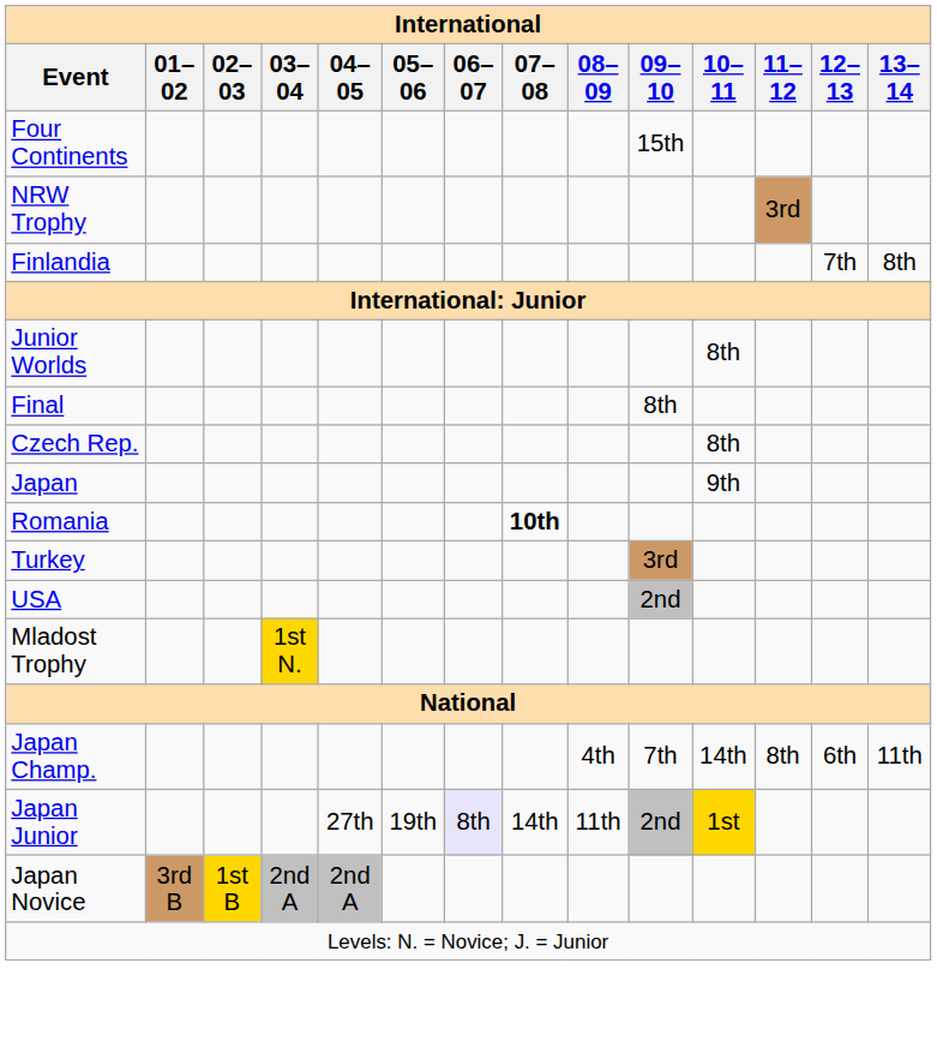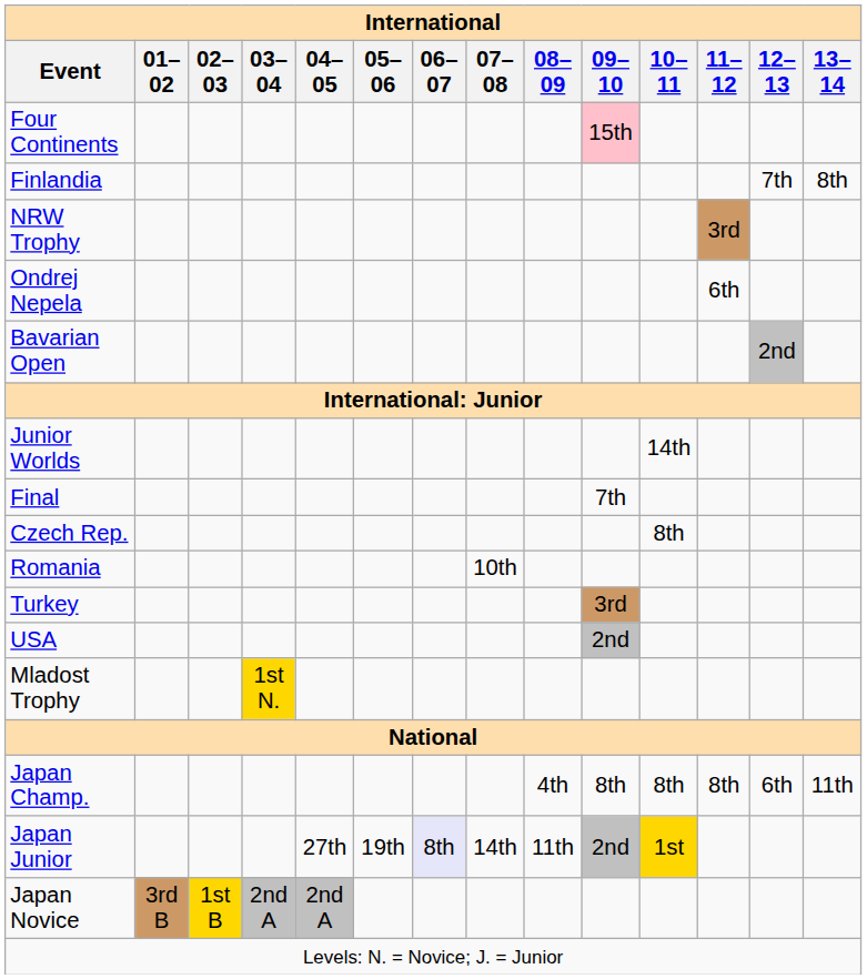 <table class="wikitable" style="text-align:center">
 <tr>
 <th colspan="14" style="background-color: #ffdead; " align="center">International</th>
 </tr>
 <tr>
 <th>Event</th>
 <th>01–02</th>
 <th>02–03</th>
 <th>03–04</th>
 <th>04–05</th>
 <th>05–06</th>
 <th>06–07</th>
 <th>07–08</th>
 <th><a href='#'>08–09</a></th>
 <th><a href='#'>09–10</a></th>
 <th><a href='#'>10–11</a></th>
 <th><a href='#'>11–12</a></th>
 <th><a href='#'>12–13</a></th>
 <th><a href='#'>13–14</a></th>
 </tr>
 <tr>
 <td align=left><a href='#'>Four Continents</a></td>
 <td></td>
 <td></td>
 <td></td>
 <td></td>
 <td></td>
 <td></td>
 <td></td>
 <td></td>
-<td>15th</td>
+<td style="background: pink;">15th</td>
 <td></td>
 <td></td>
-<td></td>
-<td></td>
-</tr>
-<tr>
-<td align=left><a href='#'>NRW Trophy</a></td>
-<td></td>
-<td></td>
-<td></td>
-<td></td>
-<td></td>
-<td></td>
-<td></td>
-<td></td>
-<td></td>
-<td></td>
-<td bgcolor=cc9966>3rd</td>
 <td></td>
 <td></td>
 </tr>
 <tr>
 <td align=left><a href='#'>Finlandia</a></td>
 <td></td>
 <td></td>
 <td></td>
 <td></td>
 <td></td>
 <td></td>
 <td></td>
 <td></td>
 <td></td>
 <td></td>
 <td></td>
 <td>7th</td>
 <td>8th</td>
 </tr>
 <tr>
+<td align=left><a href='#'>NRW Trophy</a></td>
+<td></td>
+<td></td>
+<td></td>
+<td></td>
+<td></td>
+<td></td>
+<td></td>
+<td></td>
+<td></td>
+<td></td>
+<td bgcolor=cc9966>3rd</td>
+<td></td>
+<td></td>
+</tr>
+<tr>
+<td align=left><a href='#'>Ondrej Nepela</a></td>
+<td></td>
+<td></td>
+<td></td>
+<td></td>
+<td></td>
+<td></td>
+<td></td>
+<td></td>
+<td></td>
+<td></td>
+<td>6th</td>
+<td></td>
+<td></td>
+</tr>
+<tr>
+<td align=left><a href='#'>Bavarian Open</a></td>
+<td></td>
+<td></td>
+<td></td>
+<td></td>
+<td></td>
+<td></td>
+<td></td>
+<td></td>
+<td></td>
+<td></td>
+<td></td>
+<td bgcolor=silver>2nd</td>
+<td></td>
+</tr>
+<tr>
 <th colspan="14" style="background-color: #ffdead; " align="center">International: Junior</th>
 </tr>
 <tr>
 <td align=left><a href='#'>Junior Worlds</a></td>
 <td></td>
 <td></td>
 <td></td>
 <td></td>
 <td></td>
 <td></td>
 <td></td>
 <td></td>
 <td></td>
-<td>8th</td>
+<td>14th</td>
 <td></td>
 <td></td>
 <td></td>
 </tr>
 <tr>
 <td align=left> <a href='#'>Final</a></td>
 <td></td>
 <td></td>
 <td></td>
 <td></td>
 <td></td>
 <td></td>
 <td></td>
 <td></td>
-<td>8th</td>
+<td>7th</td>
 <td></td>
 <td></td>
 <td></td>
 <td></td>
 </tr>
 <tr>
 <td align=left> <a href='#'>Czech Rep.</a></td>
 <td></td>
 <td></td>
 <td></td>
 <td></td>
 <td></td>
 <td></td>
 <td></td>
 <td></td>
 <td></td>
 <td>8th</td>
 <td></td>
 <td></td>
 <td></td>
 </tr>
 <tr>
-<td align=left> <a href='#'>Japan</a></td>
-<td></td>
-<td></td>
-<td></td>
-<td></td>
-<td></td>
-<td></td>
-<td></td>
-<td></td>
-<td></td>
-<td>9th</td>
-<td></td>
-<td></td>
-<td></td>
-</tr>
-<tr>
 <td align=left> <a href='#'>Romania</a></td>
 <td></td>
 <td></td>
 <td></td>
 <td></td>
 <td></td>
 <td></td>
-<td><strong>10th</strong></td>
+<td>10th</td>
 <td></td>
 <td></td>
 <td></td>
 <td></td>
 <td></td>
 <td></td>
 </tr>
 <tr>
 <td align=left> <a href='#'>Turkey</a></td>
 <td></td>
 <td></td>
 <td></td>
 <td></td>
 <td></td>
 <td></td>
 <td></td>
 <td></td>
 <td bgcolor=cc9966>3rd</td>
 <td></td>
 <td></td>
 <td></td>
 <td></td>
 </tr>
 <tr>
 <td align=left> <a href='#'>USA</a></td>
 <td></td>
 <td></td>
 <td></td>
 <td></td>
 <td></td>
 <td></td>
 <td></td>
 <td></td>
 <td bgcolor=silver>2nd</td>
 <td></td>
 <td></td>
 <td></td>
 <td></td>
 </tr>
 <tr>
 <td align=left>Mladost Trophy</td>
 <td></td>
 <td></td>
 <td bgcolor="gold">1st N.</td>
 <td></td>
 <td></td>
 <td></td>
 <td></td>
 <td></td>
 <td></td>
 <td></td>
 <td></td>
 <td></td>
 <td></td>
 </tr>
 <tr>
 <th colspan="14" style="background-color: #ffdead; " align="center">National</th>
 </tr>
 <tr>
 <td align=left><a href='#'>Japan Champ.</a></td>
 <td></td>
 <td></td>
 <td></td>
 <td></td>
 <td></td>
 <td></td>
 <td></td>
 <td>4th</td>
-<td>7th</td>
-<td>14th</td>
+<td>8th</td>
+<td>8th</td>
 <td>8th</td>
 <td>6th</td>
 <td>11th</td>
 </tr>
 <tr>
 <td align=left><a href='#'>Japan Junior</a></td>
 <td></td>
 <td></td>
 <td></td>
 <td>27th</td>
 <td>19th</td>
 <td style="background: lavender;">8th</td>
 <td>14th</td>
 <td>11th</td>
 <td bgcolor=silver>2nd</td>
 <td bgcolor=gold>1st</td>
 <td></td>
 <td></td>
 <td></td>
 </tr>
 <tr>
 <td align=left>Japan Novice</td>
 <td bgcolor=cc9966>3rd B</td>
 <td bgcolor=gold>1st B</td>
 <td bgcolor=silver>2nd A</td>
 <td bgcolor=silver>2nd A</td>
 <td></td>
 <td></td>
 <td></td>
 <td></td>
 <td></td>
 <td></td>
 <td></td>
 <td></td>
 <td></td>
 </tr>
 <tr>
 <td colspan="14" align="center"><small> Levels: N. = Novice; J. = Junior </small></td>
 </tr>
 </table>
